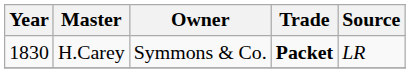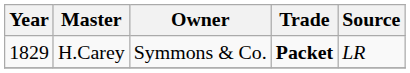 <table class=" wikitable">
 <tr>
 <th>Year</th>
 <th>Master</th>
 <th>Owner</th>
 <th>Trade</th>
 <th>Source</th>
 </tr>
 <tr>
-<td>1830</td>
+<td>1829</td>
 <td>H.Carey</td>
 <td>Symmons & Co.</td>
 <td><strong>Packet</strong></td>
 <td><em>LR</em></td>
 </tr>
 <tr>
 </tr>
 </table>
